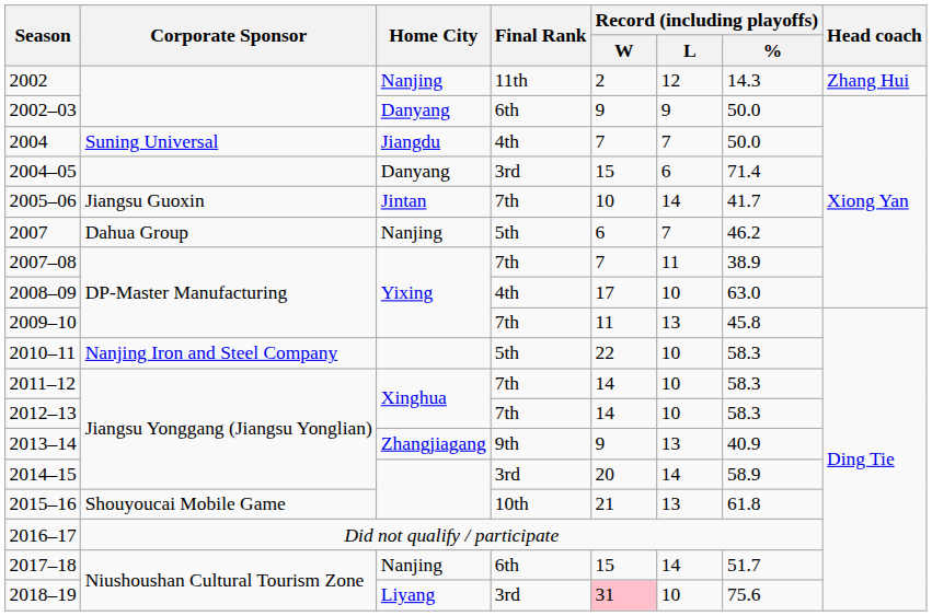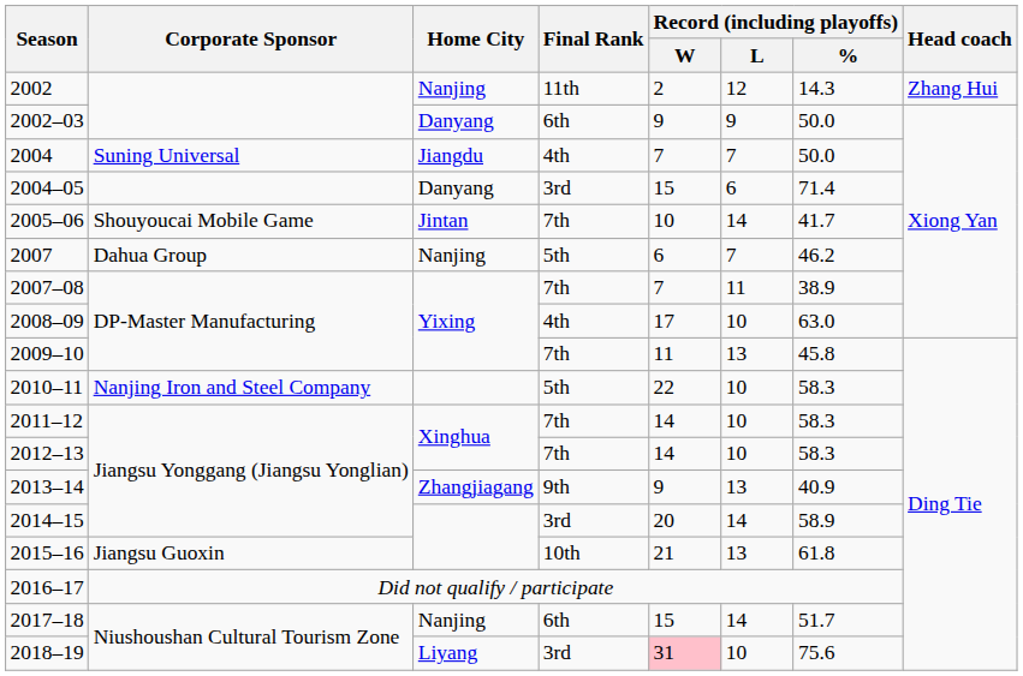 <table class="wikitable sortable">
 <tr>
 <th rowspan=2>Season</th>
 <th rowspan=2>Corporate Sponsor</th>
 <th rowspan=2>Home City</th>
 <th rowspan=2>Final Rank</th>
 <th colspan=3>Record (including playoffs)</th>
 <th rowspan=2>Head coach</th>
 </tr>
 <tr>
 <th>W</th>
 <th>L</th>
 <th>%</th>
 </tr>
 <tr>
 <td>2002</td>
 <td rowspan=2></td>
 <td><a href='#'>Nanjing</a></td>
 <td>11th</td>
 <td>2</td>
 <td>12</td>
 <td>14.3</td>
 <td><a href='#'>Zhang Hui</a></td>
 </tr>
 <tr>
 <td>2002–03</td>
 <td><a href='#'>Danyang</a></td>
 <td>6th</td>
 <td>9</td>
 <td>9</td>
 <td>50.0</td>
 <td rowspan=7><a href='#'>Xiong Yan</a></td>
 </tr>
 <tr>
 <td>2004</td>
 <td><a href='#'>Suning Universal</a></td>
 <td><a href='#'>Jiangdu</a></td>
 <td>4th</td>
 <td>7</td>
 <td>7</td>
 <td>50.0</td>
 </tr>
 <tr>
 <td>2004–05</td>
 <td></td>
 <td>Danyang</td>
 <td>3rd</td>
 <td>15</td>
 <td>6</td>
 <td>71.4</td>
 </tr>
 <tr>
 <td>2005–06</td>
-<td>Jiangsu Guoxin</td>
+<td>Shouyoucai Mobile Game</td>
 <td><a href='#'>Jintan</a></td>
 <td>7th</td>
 <td>10</td>
 <td>14</td>
 <td>41.7</td>
 </tr>
 <tr>
 <td>2007</td>
 <td>Dahua Group</td>
 <td>Nanjing</td>
 <td>5th</td>
 <td>6</td>
 <td>7</td>
 <td>46.2</td>
 </tr>
 <tr>
 <td>2007–08</td>
 <td rowspan=3>DP-Master Manufacturing</td>
 <td rowspan=3><a href='#'>Yixing</a></td>
 <td>7th</td>
 <td>7</td>
 <td>11</td>
 <td>38.9</td>
 </tr>
 <tr>
 <td>2008–09</td>
 <td>4th</td>
 <td>17</td>
 <td>10</td>
 <td>63.0</td>
 </tr>
 <tr>
 <td>2009–10</td>
 <td>7th</td>
 <td>11</td>
 <td>13</td>
 <td>45.8</td>
 <td rowspan=10><a href='#'>Ding Tie</a></td>
 </tr>
 <tr>
 <td>2010–11</td>
 <td><a href='#'>Nanjing Iron and Steel Company</a></td>
 <td></td>
 <td>5th</td>
 <td>22</td>
 <td>10</td>
 <td>58.3</td>
 </tr>
 <tr>
 <td>2011–12</td>
 <td rowspan=4>Jiangsu Yonggang (Jiangsu Yonglian)</td>
 <td rowspan=2><a href='#'>Xinghua</a></td>
 <td>7th</td>
 <td>14</td>
 <td>10</td>
 <td>58.3</td>
 </tr>
 <tr>
 <td>2012–13</td>
 <td>7th</td>
 <td>14</td>
 <td>10</td>
 <td>58.3</td>
 </tr>
 <tr>
 <td>2013–14</td>
 <td><a href='#'>Zhangjiagang</a></td>
 <td>9th</td>
 <td>9</td>
 <td>13</td>
 <td>40.9</td>
 </tr>
 <tr>
 <td>2014–15</td>
 <td rowspan=2></td>
 <td>3rd</td>
 <td>20</td>
 <td>14</td>
 <td>58.9</td>
 </tr>
 <tr>
 <td>2015–16</td>
-<td>Shouyoucai Mobile Game</td>
+<td>Jiangsu Guoxin</td>
 <td>10th</td>
 <td>21</td>
 <td>13</td>
 <td>61.8</td>
 </tr>
 <tr>
 <td>2016–17</td>
 <td colspan=6, align=middle><em>Did not qualify / participate</em></td>
 </tr>
 <tr>
 <td>2017–18</td>
 <td rowspan=2>Niushoushan Cultural Tourism Zone</td>
 <td>Nanjing</td>
 <td>6th</td>
 <td>15</td>
 <td>14</td>
 <td>51.7</td>
 </tr>
 <tr>
 <td>2018–19</td>
 <td><a href='#'>Liyang</a></td>
 <td>3rd</td>
 <td style="background: pink;">31</td>
 <td>10</td>
 <td>75.6</td>
 </tr>
 </table>
